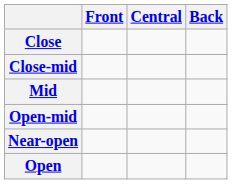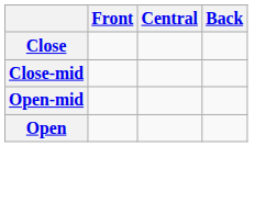 <table class="wikitable" style="text-align: center;">
 <tr>
 <th></th>
 <th><a href='#'>Front</a></th>
 <th><a href='#'>Central</a></th>
 <th><a href='#'>Back</a></th>
 </tr>
 <tr>
 <th><a href='#'>Close</a></th>
 <td></td>
 <td></td>
 <td></td>
 </tr>
 <tr>
 <th><a href='#'>Close-mid</a></th>
 <td></td>
 <td></td>
 <td></td>
 </tr>
 <tr>
-<th><a href='#'>Mid</a></th>
-<td></td>
-<td></td>
-<td></td>
-</tr>
-<tr>
 <th><a href='#'>Open-mid</a></th>
-<td></td>
-<td></td>
-<td></td>
-</tr>
-<tr>
-<th><a href='#'>Near-open</a></th>
 <td></td>
 <td></td>
 <td></td>
 </tr>
 <tr>
 <th><a href='#'>Open</a></th>
 <td></td>
 <td></td>
 <td></td>
 </tr>
 </table>
